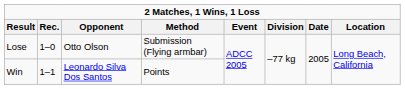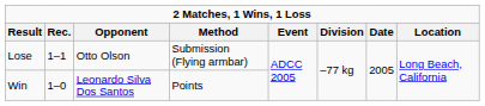 <table class="wikitable sortable" style="font-size:90%; text-align:left;">
 <tr>
 <td colspan=8 style="text-align:center;"><strong>2 Matches, 1 Wins, 1 Loss</strong></td>
 </tr>
 <tr>
 <th>Result</th>
 <th>Rec.</th>
 <th>Opponent</th>
 <th>Method</th>
 <th text-center>Event</th>
 <th>Division</th>
 <th>Date</th>
 <th>Location</th>
 </tr>
 <tr>
 <td>Lose</td>
-<td>1–0</td>
+<td>1–1</td>
 <td> Otto Olson</td>
 <td>Submission (Flying armbar)</td>
 <td rowspan=2><a href='#'>ADCC 2005</a></td>
 <td rowspan=2>–77 kg</td>
 <td rowspan=5>2005</td>
 <td rowspan=2><a href='#'>Long Beach, California</a></td>
 </tr>
 <tr>
 <td>Win</td>
-<td>1–1</td>
+<td>1–0</td>
 <td> <a href='#'>Leonardo Silva Dos Santos</a></td>
 <td>Points</td>
 </tr>
 </table>
